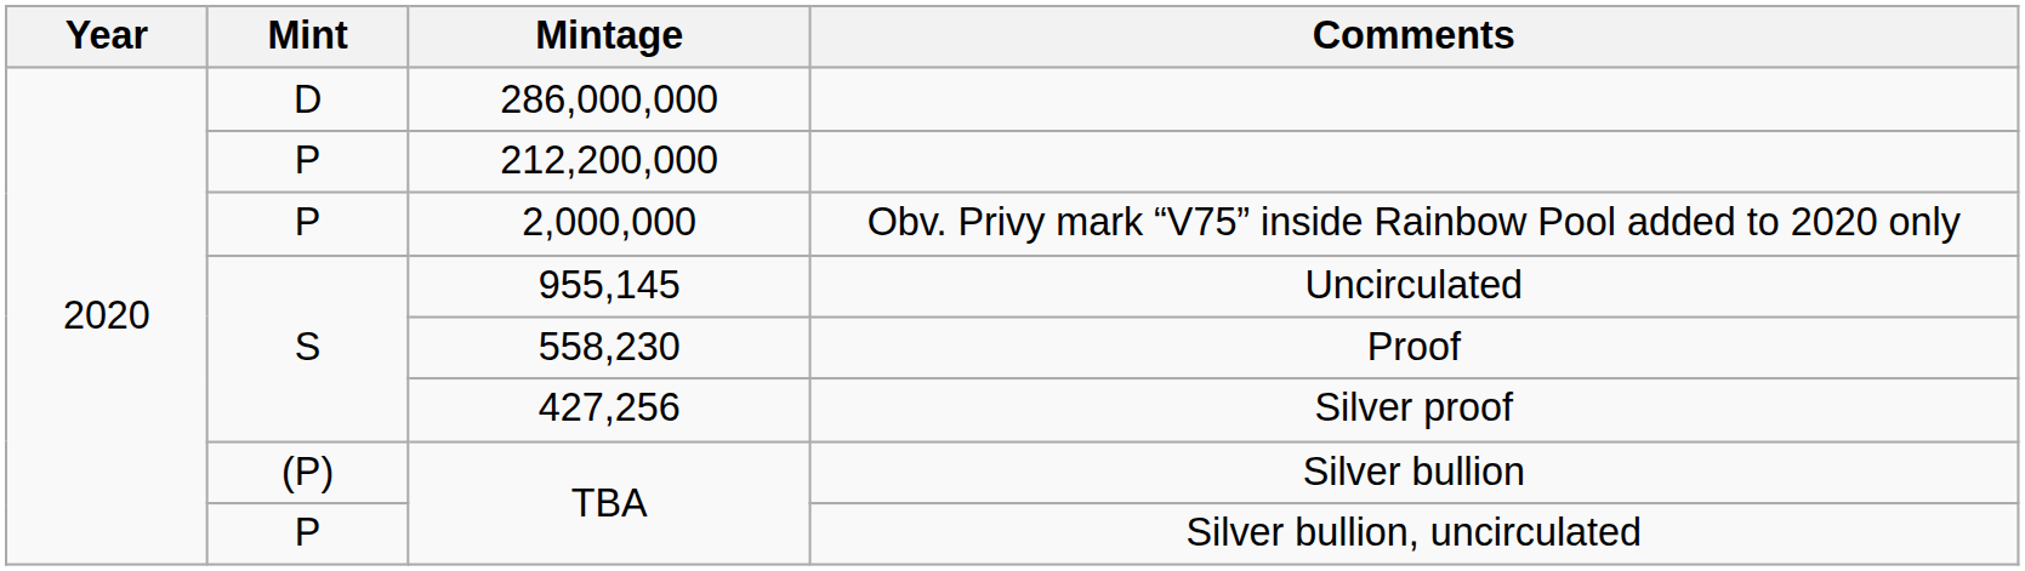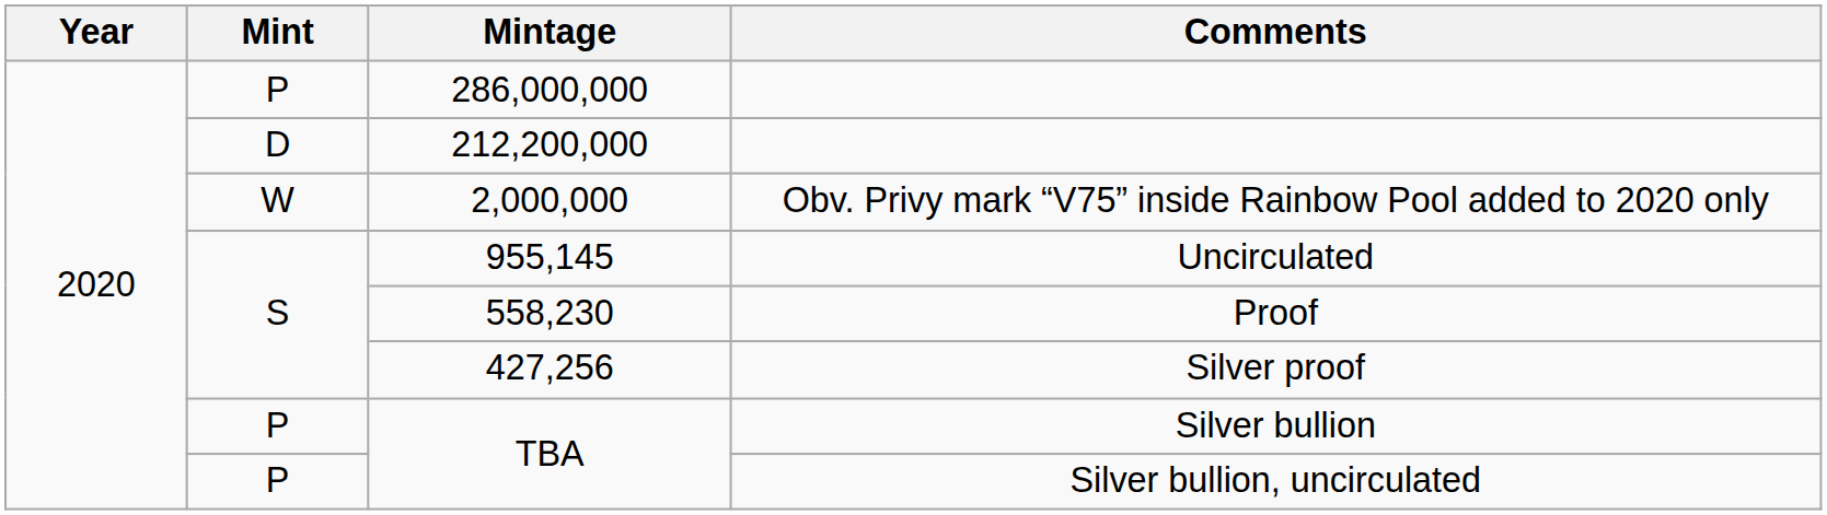 <table class="wikitable sortable" style="min-width:65%; text-align:center;">
 <tr>
 <th width="10%">Year</th>
 <th width="10%">Mint</th>
 <th width="20%">Mintage</th>
 <th width="60%">Comments</th>
 </tr>
 <tr>
 <td rowspan="8">2020</td>
-<td>D</td>
+<td>P</td>
 <td>286,000,000</td>
 <td></td>
 </tr>
 <tr>
-<td>P</td>
+<td>D</td>
 <td>212,200,000</td>
 <td></td>
 </tr>
 <tr>
-<td>P</td>
+<td>W</td>
 <td>2,000,000</td>
 <td>Obv. Privy mark “V75” inside Rainbow Pool added to 2020 only</td>
 </tr>
 <tr>
 <td rowspan="3">S</td>
 <td>955,145</td>
 <td>Uncirculated</td>
 </tr>
 <tr>
 <td>558,230</td>
 <td>Proof</td>
 </tr>
 <tr>
 <td>427,256</td>
 <td>Silver proof</td>
 </tr>
 <tr>
-<td>(P)</td>
+<td>P</td>
 <td rowspan="2">TBA</td>
 <td>Silver bullion</td>
 </tr>
 <tr>
 <td>P</td>
 <td>Silver bullion, uncirculated</td>
 </tr>
 </table>
